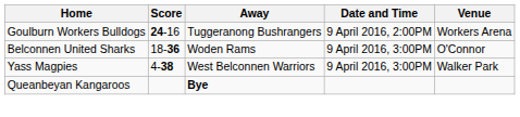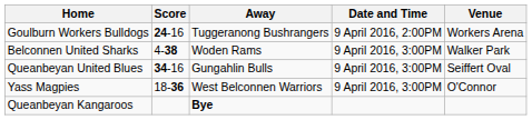 <table class="wikitable">
 <tr>
 <th>Home</th>
 <th>Score</th>
 <th>Away</th>
 <th>Date and Time</th>
 <th>Venue</th>
 </tr>
 <tr>
 <td> Goulburn Workers Bulldogs</td>
 <td><strong>24</strong>-16</td>
 <td> Tuggeranong Bushrangers</td>
 <td>9 April 2016, 2:00PM</td>
 <td>Workers Arena</td>
 </tr>
 <tr>
 <td> Belconnen United Sharks</td>
-<td>18-<strong>36</strong></td>
+<td>4-<strong>38</strong></td>
 <td> Woden Rams</td>
 <td>9 April 2016, 3:00PM</td>
-<td>O'Connor</td>
+<td>Walker Park</td>
+</tr>
+<tr>
+<td> Queanbeyan United Blues</td>
+<td><strong>34</strong>-16</td>
+<td> Gungahlin Bulls</td>
+<td>9 April 2016, 3:00PM</td>
+<td>Seiffert Oval</td>
 </tr>
 <tr>
 <td> Yass Magpies</td>
-<td>4-<strong>38</strong></td>
+<td>18-<strong>36</strong></td>
 <td> West Belconnen Warriors</td>
 <td>9 April 2016, 3:00PM</td>
-<td>Walker Park</td>
+<td>O'Connor</td>
 </tr>
 <tr>
 <td> Queanbeyan Kangaroos</td>
 <td></td>
 <td><strong>Bye</strong></td>
 <td></td>
 <td></td>
 </tr>
 </table>
